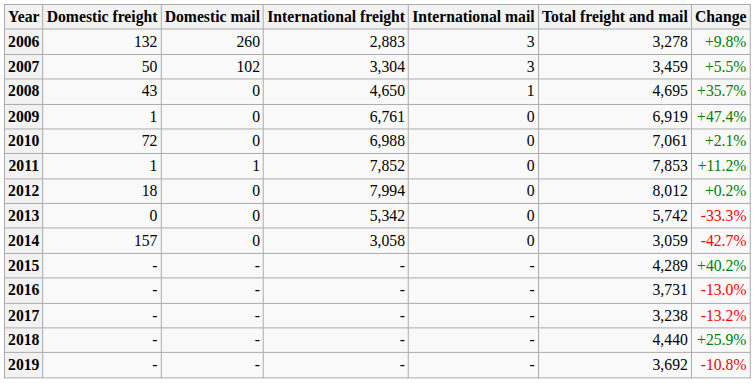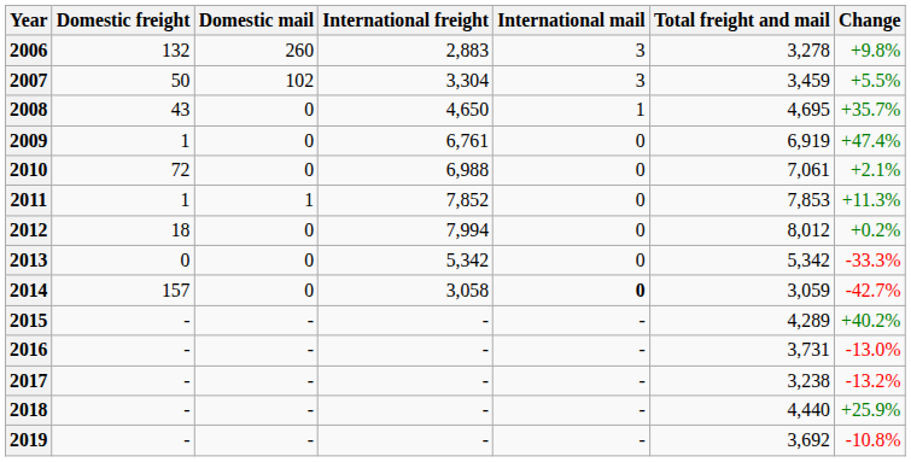 <table class="wikitable sortable" style="text-align: right;">
 <tr>
 <th>Year</th>
 <th>Domestic freight</th>
 <th>Domestic mail</th>
 <th>International freight</th>
 <th>International mail</th>
 <th>Total freight and mail</th>
 <th>Change</th>
 </tr>
 <tr>
 <th>2006</th>
 <td>132</td>
 <td>260</td>
 <td>2,883</td>
 <td>3</td>
 <td>3,278</td>
 <td style="color:green">+9.8% </td>
 </tr>
 <tr>
 <th>2007</th>
 <td>50</td>
 <td>102</td>
 <td>3,304</td>
 <td>3</td>
 <td>3,459</td>
 <td style="color:green">+5.5% </td>
 </tr>
 <tr>
 <th>2008</th>
 <td>43</td>
 <td>0</td>
 <td>4,650</td>
 <td>1</td>
 <td>4,695</td>
 <td style="color:green">+35.7% </td>
 </tr>
 <tr>
 <th>2009</th>
 <td>1</td>
 <td>0</td>
 <td>6,761</td>
 <td>0</td>
 <td>6,919</td>
 <td style="color:green">+47.4% </td>
 </tr>
 <tr>
 <th>2010</th>
 <td>72</td>
 <td>0</td>
 <td>6,988</td>
 <td>0</td>
 <td>7,061</td>
 <td style="color:green">+2.1% </td>
 </tr>
 <tr>
 <th>2011</th>
 <td>1</td>
 <td>1</td>
 <td>7,852</td>
 <td>0</td>
 <td>7,853</td>
-<td style="color:green">+11.2% </td>
+<td style="color:green">+11.3% </td>
 </tr>
 <tr>
 <th>2012</th>
 <td>18</td>
 <td>0</td>
 <td>7,994</td>
 <td>0</td>
 <td>8,012</td>
 <td style="color:green">+0.2% </td>
 </tr>
 <tr>
 <th>2013</th>
 <td>0</td>
 <td>0</td>
 <td>5,342</td>
 <td>0</td>
-<td>5,742</td>
+<td>5,342</td>
 <td style="color:red">-33.3% </td>
 </tr>
 <tr>
 <th>2014</th>
 <td>157</td>
 <td>0</td>
 <td>3,058</td>
-<td>0</td>
+<td><strong>0</strong></td>
 <td>3,059</td>
 <td style="color:red">-42.7% </td>
 </tr>
 <tr>
 <th>2015</th>
 <td>-</td>
 <td>-</td>
 <td>-</td>
 <td>-</td>
 <td>4,289</td>
 <td style="color:green">+40.2% </td>
 </tr>
 <tr>
 <th>2016</th>
 <td>-</td>
 <td>-</td>
 <td>-</td>
 <td>-</td>
 <td>3,731</td>
 <td style="color:red">-13.0% </td>
 </tr>
 <tr>
 <th>2017</th>
 <td>-</td>
 <td>-</td>
 <td>-</td>
 <td>-</td>
 <td>3,238</td>
 <td style="color:red">-13.2% </td>
 </tr>
 <tr>
 <th>2018</th>
 <td>-</td>
 <td>-</td>
 <td>-</td>
 <td>-</td>
 <td>4,440</td>
 <td style="color:green">+25.9% </td>
 </tr>
 <tr>
 <th>2019</th>
 <td>-</td>
 <td>-</td>
 <td>-</td>
 <td>-</td>
 <td>3,692</td>
 <td style="color:red">-10.8% </td>
 </tr>
 </table>
